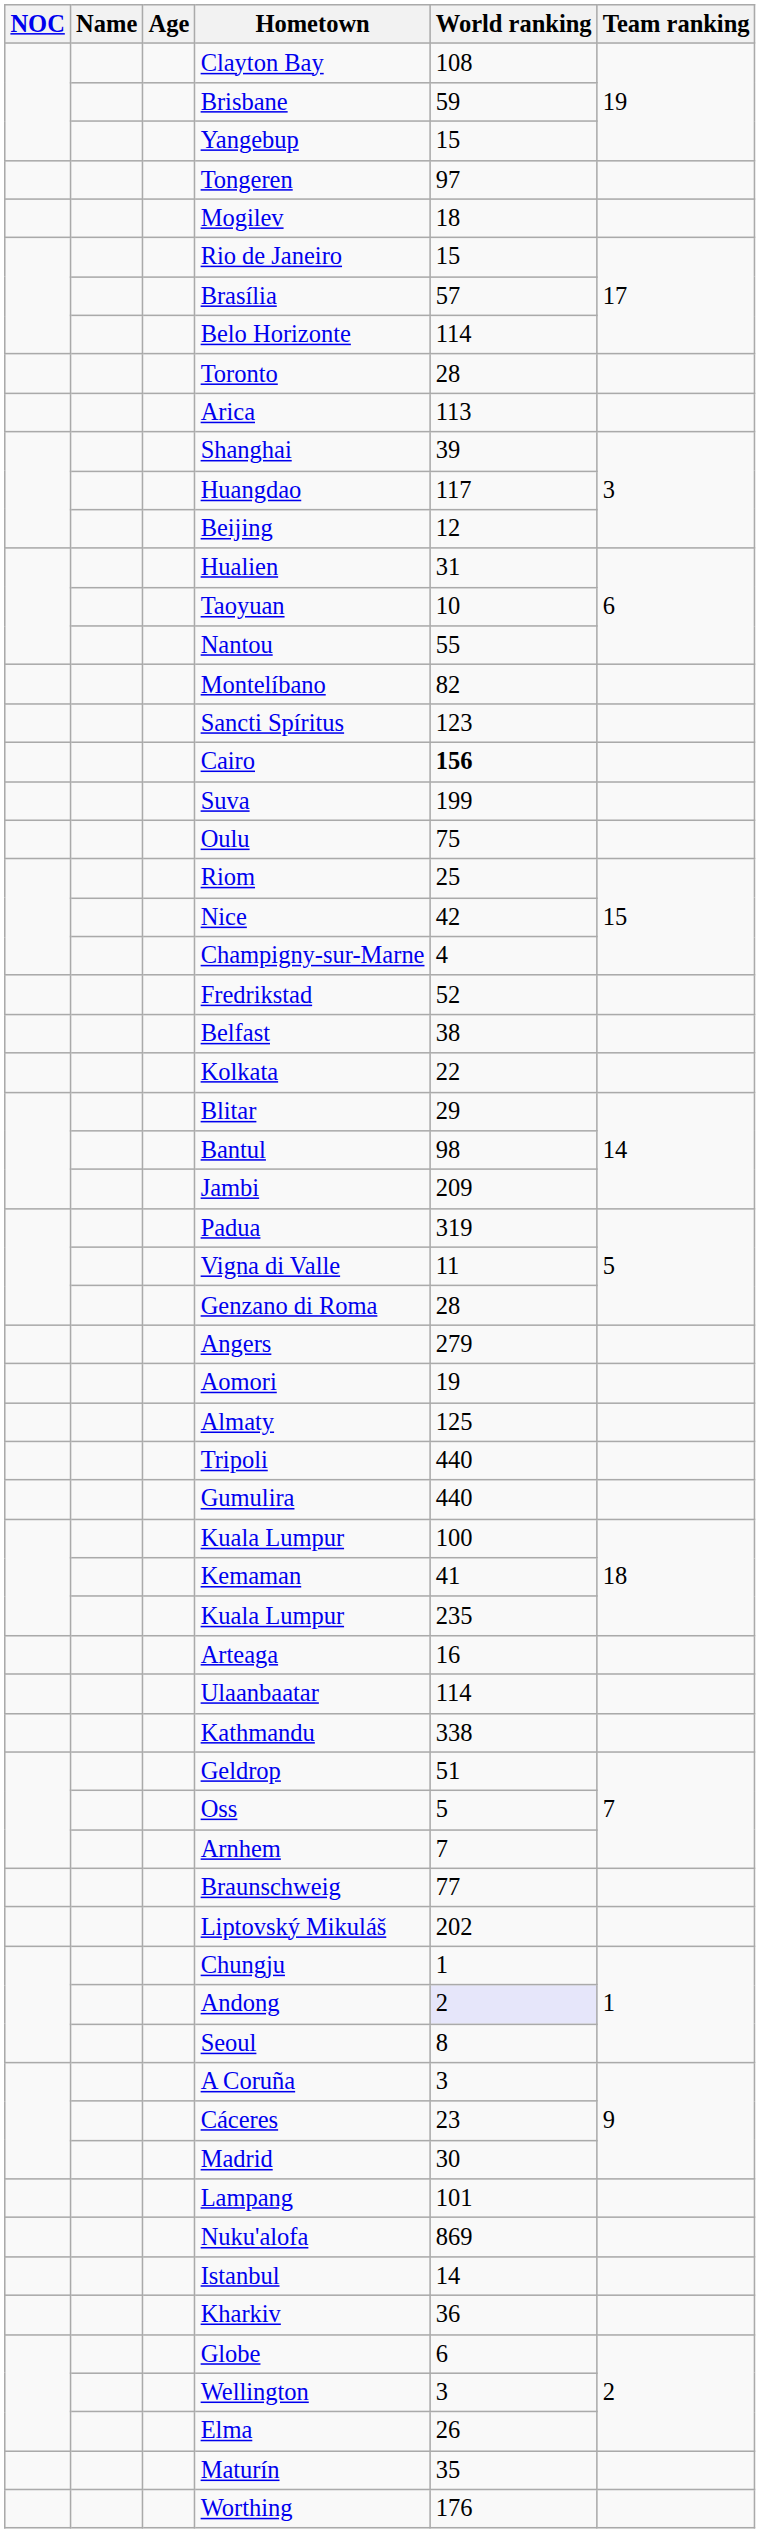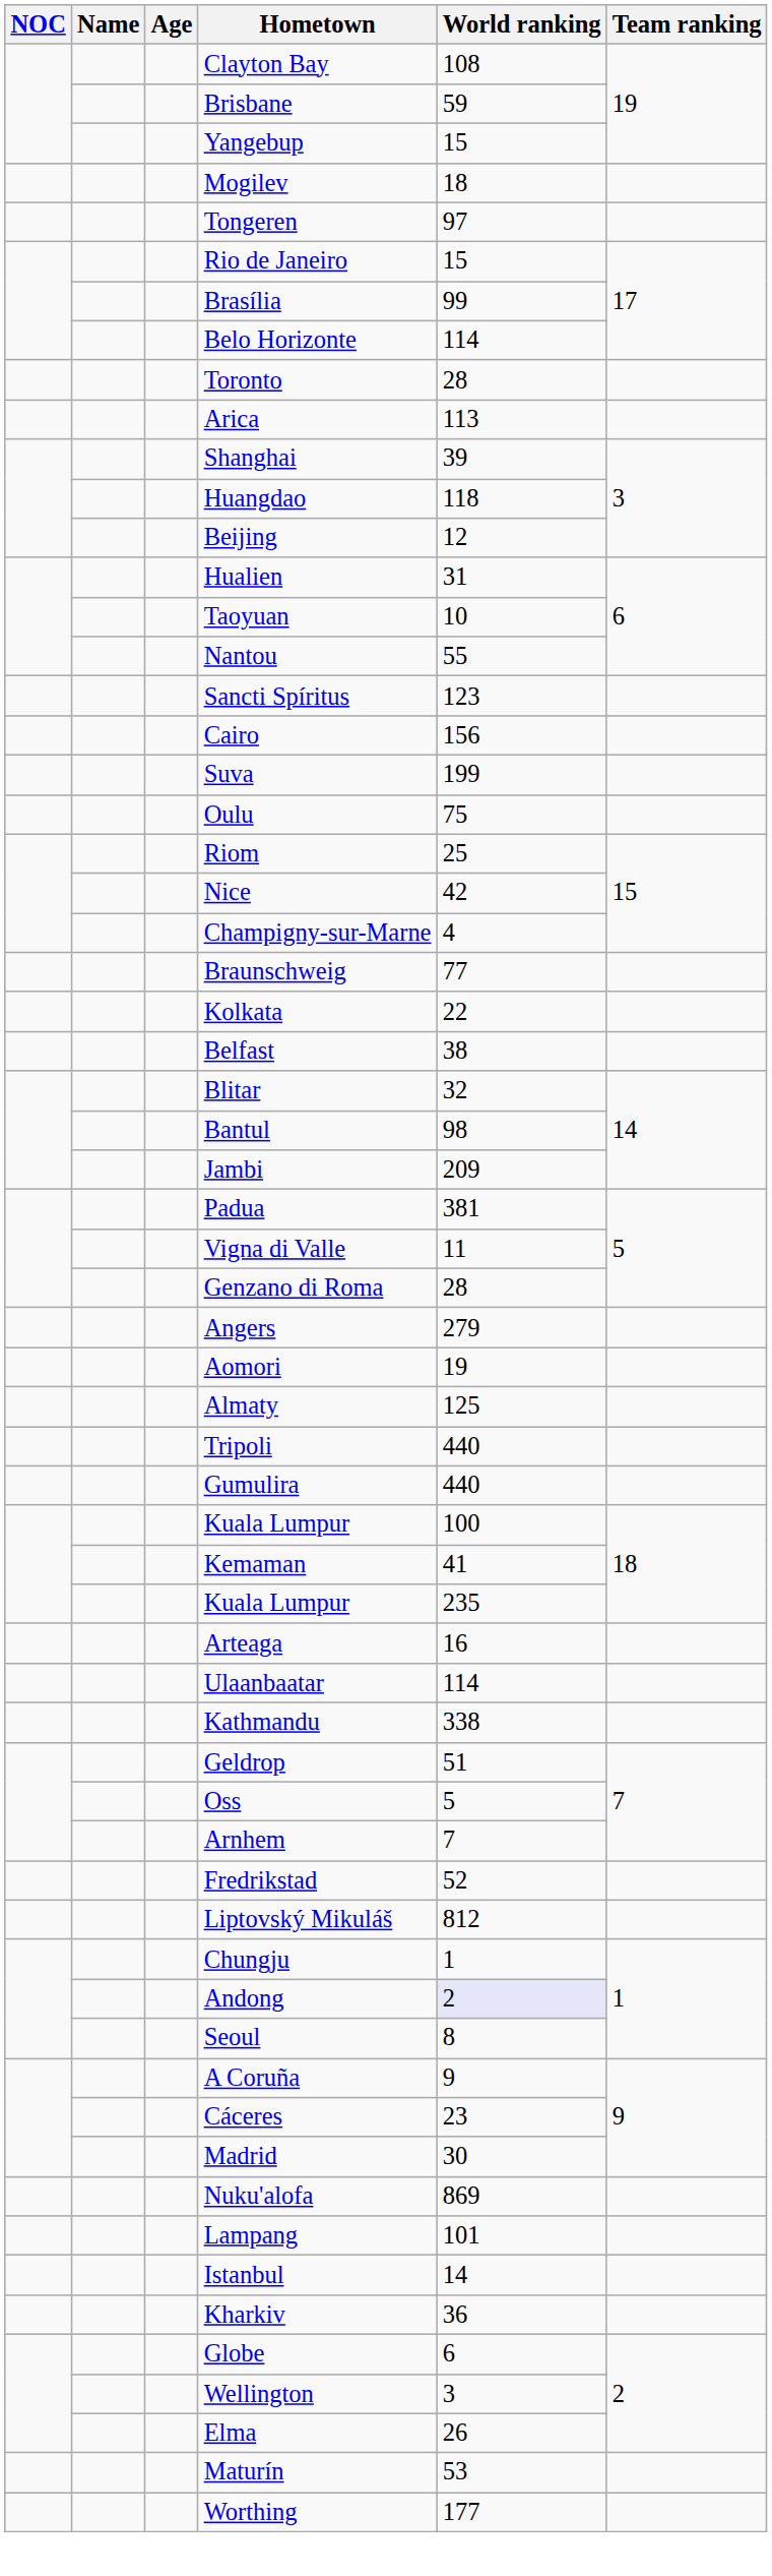 <table class="wikitable sortable">
 <tr>
 <th><a href='#'>NOC</a></th>
 <th>Name</th>
 <th>Age</th>
 <th>Hometown</th>
 <th>World ranking</th>
 <th>Team ranking</th>
 </tr>
 <tr>
 <td rowspan="3"></td>
 <td></td>
 <td></td>
 <td> <a href='#'>Clayton Bay</a></td>
 <td>108</td>
 <td rowspan="3">19</td>
 </tr>
 <tr>
 <td></td>
 <td></td>
 <td> <a href='#'>Brisbane</a></td>
 <td>59</td>
 </tr>
 <tr>
 <td></td>
 <td></td>
 <td> <a href='#'>Yangebup</a></td>
 <td>15</td>
 </tr>
 <tr>
 <td></td>
 <td></td>
 <td></td>
-<td> <a href='#'>Tongeren</a></td>
-<td>97</td>
+<td> <a href='#'>Mogilev</a></td>
+<td>18</td>
 <td></td>
 </tr>
 <tr>
 <td></td>
 <td></td>
 <td></td>
-<td> <a href='#'>Mogilev</a></td>
-<td>18</td>
+<td> <a href='#'>Tongeren</a></td>
+<td>97</td>
 <td></td>
 </tr>
 <tr>
 <td rowspan="3"></td>
 <td></td>
 <td></td>
 <td> <a href='#'>Rio de Janeiro</a></td>
 <td>15</td>
 <td rowspan="3">17</td>
 </tr>
 <tr>
 <td></td>
 <td></td>
 <td> <a href='#'>Brasília</a></td>
-<td>57</td>
+<td>99</td>
 </tr>
 <tr>
 <td></td>
 <td></td>
 <td> <a href='#'>Belo Horizonte</a></td>
 <td>114</td>
 </tr>
 <tr>
 <td></td>
 <td></td>
 <td></td>
 <td> <a href='#'>Toronto</a></td>
 <td>28</td>
 <td></td>
 </tr>
 <tr>
 <td></td>
 <td></td>
 <td></td>
 <td> <a href='#'>Arica</a></td>
 <td>113</td>
 <td></td>
 </tr>
 <tr>
 <td rowspan="3"></td>
 <td></td>
 <td></td>
 <td> <a href='#'>Shanghai</a></td>
 <td>39</td>
 <td rowspan="3">3</td>
 </tr>
 <tr>
 <td></td>
 <td></td>
 <td> <a href='#'>Huangdao</a></td>
-<td>117</td>
+<td>118</td>
 </tr>
 <tr>
 <td></td>
 <td></td>
 <td> <a href='#'>Beijing</a></td>
 <td>12</td>
 </tr>
 <tr>
 <td rowspan="3"></td>
 <td></td>
 <td></td>
 <td> <a href='#'>Hualien</a></td>
 <td>31</td>
 <td rowspan="3">6</td>
 </tr>
 <tr>
 <td></td>
 <td></td>
 <td> <a href='#'>Taoyuan</a></td>
 <td>10</td>
 </tr>
 <tr>
 <td></td>
 <td></td>
 <td> <a href='#'>Nantou</a></td>
 <td>55</td>
 </tr>
 <tr>
 <td></td>
 <td></td>
 <td></td>
-<td> <a href='#'>Montelíbano</a></td>
-<td>82</td>
-<td></td>
-</tr>
-<tr>
-<td></td>
-<td></td>
-<td></td>
 <td> <a href='#'>Sancti Spíritus</a></td>
 <td>123</td>
 <td></td>
 </tr>
 <tr>
 <td></td>
 <td></td>
 <td></td>
 <td> <a href='#'>Cairo</a></td>
-<td><strong>156</strong></td>
+<td>156</td>
 <td></td>
 </tr>
 <tr>
 <td></td>
 <td></td>
 <td></td>
 <td> <a href='#'>Suva</a></td>
 <td>199</td>
 <td></td>
 </tr>
 <tr>
 <td></td>
 <td></td>
 <td></td>
 <td> <a href='#'>Oulu</a></td>
 <td>75</td>
 <td></td>
 </tr>
 <tr>
 <td rowspan="3"></td>
 <td></td>
 <td></td>
 <td> <a href='#'>Riom</a></td>
 <td>25</td>
 <td rowspan="3">15</td>
 </tr>
 <tr>
 <td></td>
 <td></td>
 <td> <a href='#'>Nice</a></td>
 <td>42</td>
 </tr>
 <tr>
 <td></td>
 <td></td>
 <td> <a href='#'>Champigny-sur-Marne</a></td>
 <td>4</td>
 </tr>
 <tr>
 <td></td>
 <td></td>
 <td></td>
-<td> <a href='#'>Fredrikstad</a></td>
-<td>52</td>
+<td> <a href='#'>Braunschweig</a></td>
+<td>77</td>
+<td></td>
+</tr>
+<tr>
+<td></td>
+<td></td>
+<td></td>
+<td> <a href='#'>Kolkata</a></td>
+<td>22</td>
 <td></td>
 </tr>
 <tr>
 <td></td>
 <td></td>
 <td></td>
 <td> <a href='#'>Belfast</a></td>
 <td>38</td>
 <td></td>
 </tr>
 <tr>
-<td></td>
-<td></td>
-<td></td>
-<td> <a href='#'>Kolkata</a></td>
-<td>22</td>
-<td></td>
-</tr>
-<tr>
 <td rowspan="3"></td>
 <td></td>
 <td></td>
 <td> <a href='#'>Blitar</a></td>
-<td>29</td>
+<td>32</td>
 <td rowspan="3">14</td>
 </tr>
 <tr>
 <td></td>
 <td></td>
 <td> <a href='#'>Bantul</a></td>
 <td>98</td>
 </tr>
 <tr>
 <td></td>
 <td></td>
 <td> <a href='#'>Jambi</a></td>
 <td>209</td>
 </tr>
 <tr>
 <td rowspan="3"></td>
 <td></td>
 <td></td>
 <td> <a href='#'>Padua</a></td>
-<td>319</td>
+<td>381</td>
 <td rowspan="3">5</td>
 </tr>
 <tr>
 <td></td>
 <td></td>
 <td> <a href='#'>Vigna di Valle</a></td>
 <td>11</td>
 </tr>
 <tr>
 <td></td>
 <td></td>
 <td> <a href='#'>Genzano di Roma</a></td>
 <td>28</td>
 </tr>
 <tr>
 <td></td>
 <td></td>
 <td></td>
 <td> <a href='#'>Angers</a></td>
 <td>279</td>
 <td></td>
 </tr>
 <tr>
 <td></td>
 <td></td>
 <td></td>
 <td> <a href='#'>Aomori</a></td>
 <td>19</td>
 <td></td>
 </tr>
 <tr>
 <td></td>
 <td></td>
 <td></td>
 <td> <a href='#'>Almaty</a></td>
 <td>125</td>
 <td></td>
 </tr>
 <tr>
 <td></td>
 <td></td>
 <td></td>
 <td> <a href='#'>Tripoli</a></td>
 <td>440</td>
 <td></td>
 </tr>
 <tr>
 <td></td>
 <td></td>
 <td></td>
 <td> <a href='#'>Gumulira</a></td>
 <td>440</td>
 <td></td>
 </tr>
 <tr>
 <td rowspan="3"></td>
 <td></td>
 <td></td>
 <td> <a href='#'>Kuala Lumpur</a></td>
 <td>100</td>
 <td rowspan="3">18</td>
 </tr>
 <tr>
 <td></td>
 <td></td>
 <td> <a href='#'>Kemaman</a></td>
 <td>41</td>
 </tr>
 <tr>
 <td></td>
 <td></td>
 <td> <a href='#'>Kuala Lumpur</a></td>
 <td>235</td>
 </tr>
 <tr>
 <td></td>
 <td></td>
 <td></td>
 <td> <a href='#'>Arteaga</a></td>
 <td>16</td>
 <td></td>
 </tr>
 <tr>
 <td></td>
 <td></td>
 <td></td>
 <td> <a href='#'>Ulaanbaatar</a></td>
 <td>114</td>
 <td></td>
 </tr>
 <tr>
 <td></td>
 <td></td>
 <td></td>
 <td> <a href='#'>Kathmandu</a></td>
 <td>338</td>
 <td></td>
 </tr>
 <tr>
 <td rowspan="3"></td>
 <td></td>
 <td></td>
 <td> <a href='#'>Geldrop</a></td>
 <td>51</td>
 <td rowspan="3">7</td>
 </tr>
 <tr>
 <td></td>
 <td></td>
 <td> <a href='#'>Oss</a></td>
 <td>5</td>
 </tr>
 <tr>
 <td></td>
 <td></td>
 <td> <a href='#'>Arnhem</a></td>
 <td>7</td>
 </tr>
 <tr>
 <td></td>
 <td></td>
 <td></td>
-<td> <a href='#'>Braunschweig</a></td>
-<td>77</td>
+<td> <a href='#'>Fredrikstad</a></td>
+<td>52</td>
 <td></td>
 </tr>
 <tr>
 <td></td>
 <td></td>
 <td></td>
 <td> <a href='#'>Liptovský Mikuláš</a></td>
-<td>202</td>
+<td>812</td>
 <td></td>
 </tr>
 <tr>
 <td rowspan="3"></td>
 <td></td>
 <td></td>
 <td> <a href='#'>Chungju</a></td>
 <td>1</td>
 <td rowspan="3">1</td>
 </tr>
 <tr>
 <td></td>
 <td></td>
 <td> <a href='#'>Andong</a></td>
 <td style="background: lavender;">2</td>
 </tr>
 <tr>
 <td></td>
 <td></td>
 <td> <a href='#'>Seoul</a></td>
 <td>8</td>
 </tr>
 <tr>
 <td rowspan="3"></td>
 <td></td>
 <td></td>
 <td> <a href='#'>A Coruña</a></td>
-<td>3</td>
+<td>9</td>
 <td rowspan="3">9</td>
 </tr>
 <tr>
 <td></td>
 <td></td>
 <td> <a href='#'>Cáceres</a></td>
 <td>23</td>
 </tr>
 <tr>
 <td></td>
 <td></td>
 <td> <a href='#'>Madrid</a></td>
 <td>30</td>
 </tr>
 <tr>
 <td></td>
 <td></td>
 <td></td>
-<td> <a href='#'>Lampang</a></td>
-<td>101</td>
+<td> <a href='#'>Nuku'alofa</a></td>
+<td>869</td>
 <td></td>
 </tr>
 <tr>
 <td></td>
 <td></td>
 <td></td>
-<td> <a href='#'>Nuku'alofa</a></td>
-<td>869</td>
+<td> <a href='#'>Lampang</a></td>
+<td>101</td>
 <td></td>
 </tr>
 <tr>
 <td></td>
 <td></td>
 <td></td>
 <td> <a href='#'>Istanbul</a></td>
 <td>14</td>
 <td></td>
 </tr>
 <tr>
 <td></td>
 <td></td>
 <td></td>
 <td> <a href='#'>Kharkiv</a></td>
 <td>36</td>
 <td></td>
 </tr>
 <tr>
 <td rowspan="3"></td>
 <td></td>
 <td></td>
 <td> <a href='#'>Globe</a></td>
 <td>6</td>
 <td rowspan="3">2</td>
 </tr>
 <tr>
 <td></td>
 <td></td>
 <td> <a href='#'>Wellington</a></td>
 <td>3</td>
 </tr>
 <tr>
 <td></td>
 <td></td>
 <td> <a href='#'>Elma</a></td>
 <td>26</td>
 </tr>
 <tr>
 <td></td>
 <td></td>
 <td></td>
 <td> <a href='#'>Maturín</a></td>
-<td>35</td>
+<td>53</td>
 <td></td>
 </tr>
 <tr>
 <td></td>
 <td></td>
 <td></td>
 <td> <a href='#'>Worthing</a></td>
-<td>176</td>
+<td>177</td>
 <td></td>
 </tr>
 </table>
